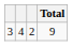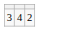 <table class="wikitable">
 <tr>
 <th></th>
 <th></th>
 <th></th>
-<th>Total</th>
 </tr>
 <tr style="text-align:center;">
 <td>3</td>
 <td>4</td>
 <td>2</td>
-<td>9</td>
 </tr>
 </table>
